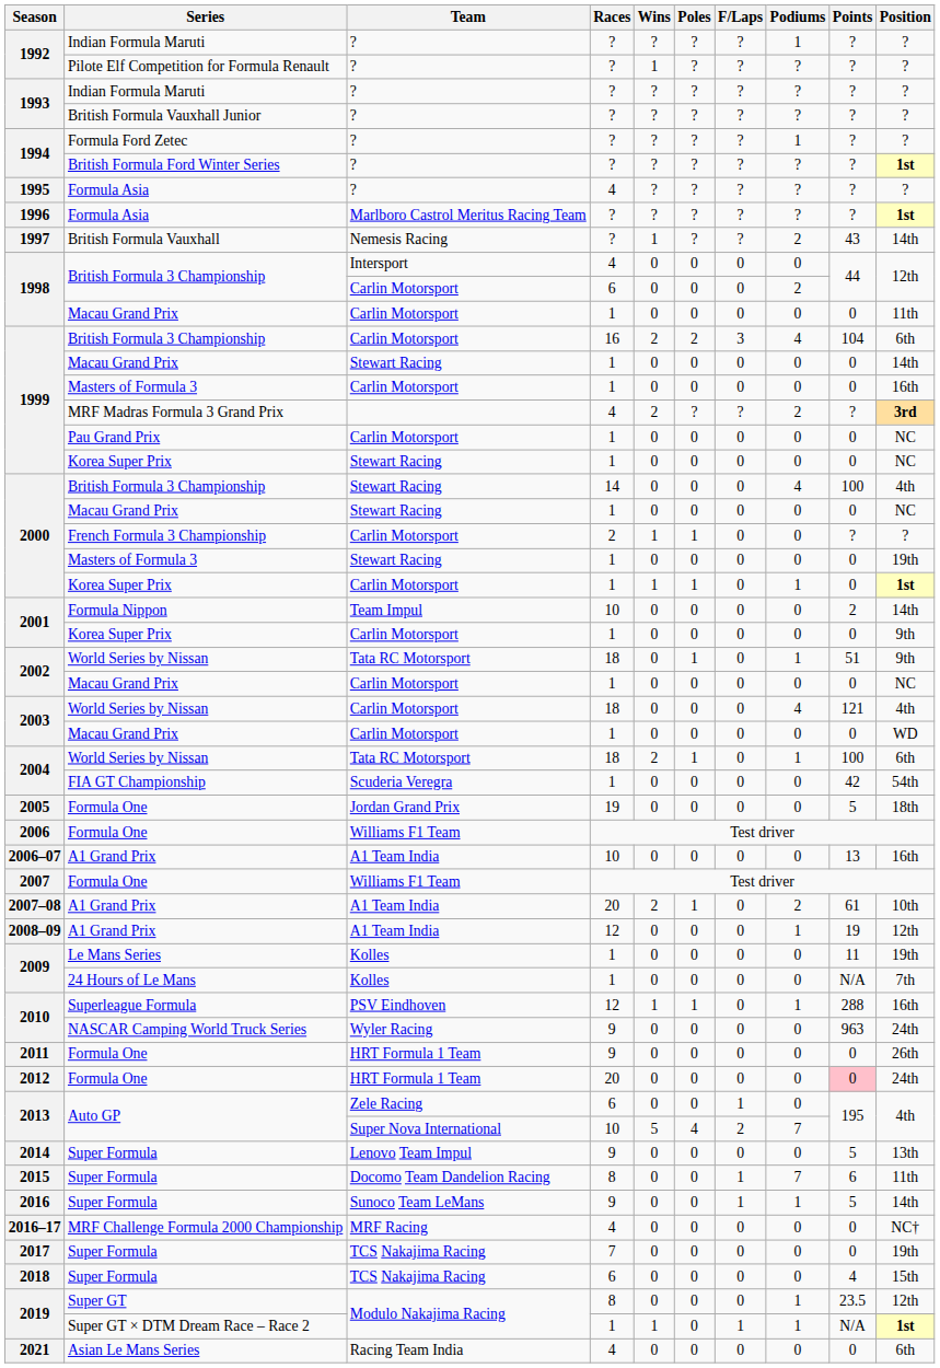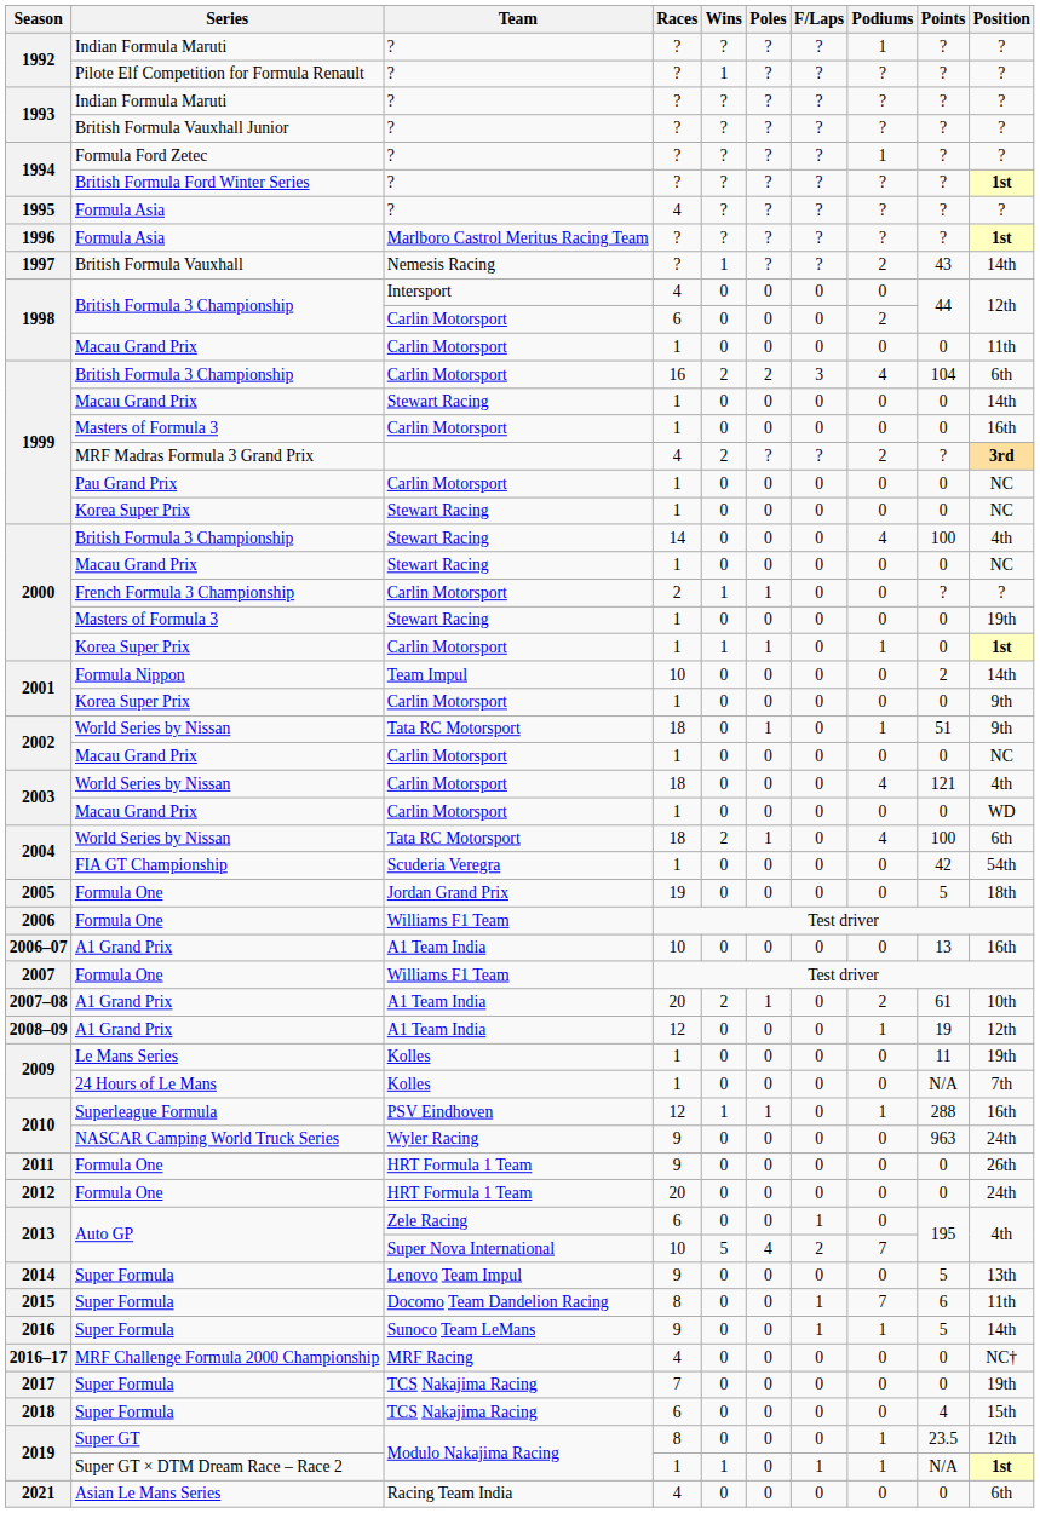 <table class="wikitable" style="font-size: 90%; text-align:center">
 <tr>
 <th>Season</th>
 <th>Series</th>
 <th>Team</th>
 <th>Races</th>
 <th>Wins</th>
 <th>Poles</th>
 <th>F/Laps</th>
 <th>Podiums</th>
 <th>Points</th>
 <th>Position</th>
 </tr>
 <tr>
 <th rowspan=2>1992</th>
 <td align=left>Indian Formula Maruti</td>
 <td align=left>?</td>
 <td>?</td>
 <td>?</td>
 <td>?</td>
 <td>?</td>
 <td>1</td>
 <td>?</td>
 <td>?</td>
 </tr>
 <tr>
 <td align=left>Pilote Elf Competition for Formula Renault</td>
 <td align=left>?</td>
 <td>?</td>
 <td>1</td>
 <td>?</td>
 <td>?</td>
 <td>?</td>
 <td>?</td>
 <td>?</td>
 </tr>
 <tr>
 <th rowspan=2>1993</th>
 <td align=left>Indian Formula Maruti</td>
 <td align=left>?</td>
 <td>?</td>
 <td>?</td>
 <td>?</td>
 <td>?</td>
 <td>?</td>
 <td>?</td>
 <td>?</td>
 </tr>
 <tr>
 <td align=left>British Formula Vauxhall Junior</td>
 <td align=left>?</td>
 <td>?</td>
 <td>?</td>
 <td>?</td>
 <td>?</td>
 <td>?</td>
 <td>?</td>
 <td>?</td>
 </tr>
 <tr>
 <th rowspan=2>1994</th>
 <td align=left>Formula Ford Zetec</td>
 <td align=left>?</td>
 <td>?</td>
 <td>?</td>
 <td>?</td>
 <td>?</td>
 <td>1</td>
 <td>?</td>
 <td>?</td>
 </tr>
 <tr>
 <td align=left><a href='#'>British Formula Ford Winter Series</a></td>
 <td align=left>?</td>
 <td>?</td>
 <td>?</td>
 <td>?</td>
 <td>?</td>
 <td>?</td>
 <td>?</td>
 <td style="background:#FFFFBF;"><strong>1st</strong></td>
 </tr>
 <tr>
 <th>1995</th>
 <td align=left><a href='#'>Formula Asia</a></td>
 <td align=left>?</td>
 <td>4</td>
 <td>?</td>
 <td>?</td>
 <td>?</td>
 <td>?</td>
 <td>?</td>
 <td>?</td>
 </tr>
 <tr>
 <th>1996</th>
 <td align=left><a href='#'>Formula Asia</a></td>
 <td align=left><a href='#'>Marlboro Castrol Meritus Racing Team</a></td>
 <td>?</td>
 <td>?</td>
 <td>?</td>
 <td>?</td>
 <td>?</td>
 <td>?</td>
 <td style="background:#FFFFBF;"><strong>1st</strong></td>
 </tr>
 <tr>
 <th>1997</th>
 <td align=left>British Formula Vauxhall</td>
 <td align=left>Nemesis Racing</td>
 <td>?</td>
 <td>1</td>
 <td>?</td>
 <td>?</td>
 <td>2</td>
 <td>43</td>
 <td>14th</td>
 </tr>
 <tr>
 <th rowspan="3">1998</th>
 <td rowspan="2" align=left><a href='#'>British Formula 3 Championship</a></td>
 <td align="left">Intersport</td>
 <td>4</td>
 <td>0</td>
 <td>0</td>
 <td>0</td>
 <td>0</td>
 <td rowspan="2">44</td>
 <td rowspan="2">12th</td>
 </tr>
 <tr>
 <td align="left"><a href='#'>Carlin Motorsport</a></td>
 <td>6</td>
 <td>0</td>
 <td>0</td>
 <td>0</td>
 <td>2</td>
 </tr>
 <tr>
 <td align=left><a href='#'>Macau Grand Prix</a></td>
 <td align=left><a href='#'>Carlin Motorsport</a></td>
 <td>1</td>
 <td>0</td>
 <td>0</td>
 <td>0</td>
 <td>0</td>
 <td>0</td>
 <td>11th</td>
 </tr>
 <tr>
 <th rowspan=6>1999</th>
 <td align=left><a href='#'>British Formula 3 Championship</a></td>
 <td align=left><a href='#'>Carlin Motorsport</a></td>
 <td>16</td>
 <td>2</td>
 <td>2</td>
 <td>3</td>
 <td>4</td>
 <td>104</td>
 <td>6th</td>
 </tr>
 <tr>
 <td align=left><a href='#'>Macau Grand Prix</a></td>
 <td align=left><a href='#'>Stewart Racing</a></td>
 <td>1</td>
 <td>0</td>
 <td>0</td>
 <td>0</td>
 <td>0</td>
 <td>0</td>
 <td>14th</td>
 </tr>
 <tr>
 <td align=left><a href='#'>Masters of Formula 3</a></td>
 <td align=left><a href='#'>Carlin Motorsport</a></td>
 <td>1</td>
 <td>0</td>
 <td>0</td>
 <td>0</td>
 <td>0</td>
 <td>0</td>
 <td>16th</td>
 </tr>
 <tr>
 <td align=left>MRF Madras Formula 3 Grand Prix</td>
 <td align=left></td>
 <td>4</td>
 <td>2</td>
 <td>?</td>
 <td>?</td>
 <td>2</td>
 <td>?</td>
 <td style="background:#FFDF9F;"><strong>3rd</strong></td>
 </tr>
 <tr>
 <td align=left><a href='#'>Pau Grand Prix</a></td>
 <td align=left><a href='#'>Carlin Motorsport</a></td>
 <td>1</td>
 <td>0</td>
 <td>0</td>
 <td>0</td>
 <td>0</td>
 <td>0</td>
 <td>NC</td>
 </tr>
 <tr>
 <td align=left><a href='#'>Korea Super Prix</a></td>
 <td align=left><a href='#'>Stewart Racing</a></td>
 <td>1</td>
 <td>0</td>
 <td>0</td>
 <td>0</td>
 <td>0</td>
 <td>0</td>
 <td>NC</td>
 </tr>
 <tr>
 <th rowspan=5>2000</th>
 <td align=left><a href='#'>British Formula 3 Championship</a></td>
 <td align=left><a href='#'>Stewart Racing</a></td>
 <td>14</td>
 <td>0</td>
 <td>0</td>
 <td>0</td>
 <td>4</td>
 <td>100</td>
 <td>4th</td>
 </tr>
 <tr>
 <td align=left><a href='#'>Macau Grand Prix</a></td>
 <td align=left><a href='#'>Stewart Racing</a></td>
 <td>1</td>
 <td>0</td>
 <td>0</td>
 <td>0</td>
 <td>0</td>
 <td>0</td>
 <td>NC</td>
 </tr>
 <tr>
 <td align=left><a href='#'>French Formula 3 Championship</a></td>
 <td align=left><a href='#'>Carlin Motorsport</a></td>
 <td>2</td>
 <td>1</td>
 <td>1</td>
 <td>0</td>
 <td>0</td>
 <td>?</td>
 <td>?</td>
 </tr>
 <tr>
 <td align=left><a href='#'>Masters of Formula 3</a></td>
 <td align=left><a href='#'>Stewart Racing</a></td>
 <td>1</td>
 <td>0</td>
 <td>0</td>
 <td>0</td>
 <td>0</td>
 <td>0</td>
 <td>19th</td>
 </tr>
 <tr>
 <td align=left><a href='#'>Korea Super Prix</a></td>
 <td align=left><a href='#'>Carlin Motorsport</a></td>
 <td>1</td>
 <td>1</td>
 <td>1</td>
 <td>0</td>
 <td>1</td>
 <td>0</td>
 <td style="background:#FFFFBF;"><strong>1st</strong></td>
 </tr>
 <tr>
 <th rowspan=2>2001</th>
 <td align=left><a href='#'>Formula Nippon</a></td>
 <td align=left><a href='#'>Team Impul</a></td>
 <td>10</td>
 <td>0</td>
 <td>0</td>
 <td>0</td>
 <td>0</td>
 <td>2</td>
 <td>14th</td>
 </tr>
 <tr>
 <td align=left><a href='#'>Korea Super Prix</a></td>
 <td align=left><a href='#'>Carlin Motorsport</a></td>
 <td>1</td>
 <td>0</td>
 <td>0</td>
 <td>0</td>
 <td>0</td>
 <td>0</td>
 <td>9th</td>
 </tr>
 <tr>
 <th rowspan=2>2002</th>
 <td align=left><a href='#'>World Series by Nissan</a></td>
 <td align=left><a href='#'>Tata RC Motorsport</a></td>
 <td>18</td>
 <td>0</td>
 <td>1</td>
 <td>0</td>
 <td>1</td>
 <td>51</td>
 <td>9th</td>
 </tr>
 <tr>
 <td align=left><a href='#'>Macau Grand Prix</a></td>
 <td align=left><a href='#'>Carlin Motorsport</a></td>
 <td>1</td>
 <td>0</td>
 <td>0</td>
 <td>0</td>
 <td>0</td>
 <td>0</td>
 <td>NC</td>
 </tr>
 <tr>
 <th rowspan=2>2003</th>
 <td align=left><a href='#'>World Series by Nissan</a></td>
 <td align=left><a href='#'>Carlin Motorsport</a></td>
 <td>18</td>
 <td>0</td>
 <td>0</td>
 <td>0</td>
 <td>4</td>
 <td>121</td>
 <td>4th</td>
 </tr>
 <tr>
 <td align=left><a href='#'>Macau Grand Prix</a></td>
 <td align=left><a href='#'>Carlin Motorsport</a></td>
 <td>1</td>
 <td>0</td>
 <td>0</td>
 <td>0</td>
 <td>0</td>
 <td>0</td>
 <td>WD</td>
 </tr>
 <tr>
 <th rowspan=2>2004</th>
 <td align=left><a href='#'>World Series by Nissan</a></td>
 <td align=left><a href='#'>Tata RC Motorsport</a></td>
 <td>18</td>
 <td>2</td>
 <td>1</td>
 <td>0</td>
-<td>1</td>
+<td>4</td>
 <td>100</td>
 <td>6th</td>
 </tr>
 <tr>
 <td align=left><a href='#'>FIA GT Championship</a></td>
 <td align=left><a href='#'>Scuderia Veregra</a></td>
 <td>1</td>
 <td>0</td>
 <td>0</td>
 <td>0</td>
 <td>0</td>
 <td>42</td>
 <td>54th</td>
 </tr>
 <tr>
 <th>2005</th>
 <td align=left><a href='#'>Formula One</a></td>
 <td align=left><a href='#'>Jordan Grand Prix</a></td>
 <td>19</td>
 <td>0</td>
 <td>0</td>
 <td>0</td>
 <td>0</td>
 <td>5</td>
 <td>18th</td>
 </tr>
 <tr>
 <th>2006</th>
 <td align=left><a href='#'>Formula One</a></td>
 <td align=left><a href='#'>Williams F1 Team</a></td>
 <td colspan=7>Test driver</td>
 </tr>
 <tr>
 <th>2006–07</th>
 <td align=left><a href='#'>A1 Grand Prix</a></td>
 <td align=left><a href='#'>A1 Team India</a></td>
 <td>10</td>
 <td>0</td>
 <td>0</td>
 <td>0</td>
 <td>0</td>
 <td>13</td>
 <td>16th</td>
 </tr>
 <tr>
 <th>2007</th>
 <td align=left><a href='#'>Formula One</a></td>
 <td align=left><a href='#'>Williams F1 Team</a></td>
 <td colspan=7>Test driver</td>
 </tr>
 <tr>
 <th>2007–08</th>
 <td align=left><a href='#'>A1 Grand Prix</a></td>
 <td align=left><a href='#'>A1 Team India</a></td>
 <td>20</td>
 <td>2</td>
 <td>1</td>
 <td>0</td>
 <td>2</td>
 <td>61</td>
 <td>10th</td>
 </tr>
 <tr>
 <th>2008–09</th>
 <td align=left><a href='#'>A1 Grand Prix</a></td>
 <td align=left><a href='#'>A1 Team India</a></td>
 <td>12</td>
 <td>0</td>
 <td>0</td>
 <td>0</td>
 <td>1</td>
 <td>19</td>
 <td>12th</td>
 </tr>
 <tr>
 <th rowspan=2>2009</th>
 <td align=left><a href='#'>Le Mans Series</a></td>
 <td align=left><a href='#'>Kolles</a></td>
 <td>1</td>
 <td>0</td>
 <td>0</td>
 <td>0</td>
 <td>0</td>
 <td>11</td>
 <td>19th</td>
 </tr>
 <tr>
 <td align=left><a href='#'>24 Hours of Le Mans</a></td>
 <td align=left><a href='#'>Kolles</a></td>
 <td>1</td>
 <td>0</td>
 <td>0</td>
 <td>0</td>
 <td>0</td>
 <td>N/A</td>
 <td>7th</td>
 </tr>
 <tr>
 <th rowspan=2>2010</th>
 <td align=left><a href='#'>Superleague Formula</a></td>
 <td align=left><a href='#'>PSV Eindhoven</a></td>
 <td>12</td>
 <td>1</td>
 <td>1</td>
 <td>0</td>
 <td>1</td>
 <td>288</td>
 <td>16th</td>
 </tr>
 <tr>
 <td align=left><a href='#'>NASCAR Camping World Truck Series</a></td>
 <td align=left><a href='#'>Wyler Racing</a></td>
 <td>9</td>
 <td>0</td>
 <td>0</td>
 <td>0</td>
 <td>0</td>
 <td>963</td>
 <td>24th</td>
 </tr>
 <tr>
 <th>2011</th>
 <td align=left><a href='#'>Formula One</a></td>
 <td align=left><a href='#'>HRT Formula 1 Team</a></td>
 <td>9</td>
 <td>0</td>
 <td>0</td>
 <td>0</td>
 <td>0</td>
 <td>0</td>
 <td>26th</td>
 </tr>
 <tr>
 <th>2012</th>
 <td align=left><a href='#'>Formula One</a></td>
 <td align=left><a href='#'>HRT Formula 1 Team</a></td>
 <td>20</td>
 <td>0</td>
 <td>0</td>
 <td>0</td>
 <td>0</td>
-<td style="background: pink;">0</td>
+<td>0</td>
 <td>24th</td>
 </tr>
 <tr>
 <th rowspan=2>2013</th>
 <td rowspan=2 align=left><a href='#'>Auto GP</a></td>
 <td align=left><a href='#'>Zele Racing</a></td>
 <td>6</td>
 <td>0</td>
 <td>0</td>
 <td>1</td>
 <td>0</td>
 <td rowspan=2>195</td>
 <td rowspan=2>4th</td>
 </tr>
 <tr>
 <td align=left><a href='#'>Super Nova International</a></td>
 <td>10</td>
 <td>5</td>
 <td>4</td>
 <td>2</td>
 <td>7</td>
 </tr>
 <tr>
 <th>2014</th>
 <td align=left><a href='#'>Super Formula</a></td>
 <td align=left><a href='#'>Lenovo</a> <a href='#'>Team Impul</a></td>
 <td>9</td>
 <td>0</td>
 <td>0</td>
 <td>0</td>
 <td>0</td>
 <td>5</td>
 <td>13th</td>
 </tr>
 <tr>
 <th>2015</th>
 <td align=left><a href='#'>Super Formula</a></td>
 <td align=left><a href='#'>Docomo</a> <a href='#'>Team Dandelion Racing</a></td>
 <td>8</td>
 <td>0</td>
 <td>0</td>
 <td>1</td>
 <td>7</td>
 <td>6</td>
 <td>11th</td>
 </tr>
 <tr>
 <th>2016</th>
 <td align=left><a href='#'>Super Formula</a></td>
 <td align=left><a href='#'>Sunoco</a> <a href='#'>Team LeMans</a></td>
 <td>9</td>
 <td>0</td>
 <td>0</td>
 <td>1</td>
 <td>1</td>
 <td>5</td>
 <td>14th</td>
 </tr>
 <tr>
 <th>2016–17</th>
 <td align=left><a href='#'>MRF Challenge Formula 2000 Championship</a></td>
 <td align=left><a href='#'>MRF Racing</a></td>
 <td>4</td>
 <td>0</td>
 <td>0</td>
 <td>0</td>
 <td>0</td>
 <td>0</td>
 <td>NC†</td>
 </tr>
 <tr>
 <th>2017</th>
 <td align=left><a href='#'>Super Formula</a></td>
 <td align=left><a href='#'>TCS</a> <a href='#'>Nakajima Racing</a></td>
 <td>7</td>
 <td>0</td>
 <td>0</td>
 <td>0</td>
 <td>0</td>
 <td>0</td>
 <td>19th</td>
 </tr>
 <tr>
 <th>2018</th>
 <td align=left><a href='#'>Super Formula</a></td>
 <td align=left><a href='#'>TCS</a> <a href='#'>Nakajima Racing</a></td>
 <td>6</td>
 <td>0</td>
 <td>0</td>
 <td>0</td>
 <td>0</td>
 <td>4</td>
 <td>15th</td>
 </tr>
 <tr>
 <th rowspan=2>2019</th>
 <td align=left><a href='#'>Super GT</a></td>
 <td rowspan=2 align=left><a href='#'>Modulo Nakajima Racing</a></td>
 <td>8</td>
 <td>0</td>
 <td>0</td>
 <td>0</td>
 <td>1</td>
 <td>23.5</td>
 <td>12th</td>
 </tr>
 <tr>
 <td align=left>Super GT × DTM Dream Race – Race 2</td>
 <td>1</td>
 <td>1</td>
 <td>0</td>
 <td>1</td>
 <td>1</td>
 <td>N/A</td>
 <td style="background:#FFFFBF;"><strong>1st</strong></td>
 </tr>
 <tr>
 <th>2021</th>
 <td align=left><a href='#'>Asian Le Mans Series</a></td>
 <td align=left>Racing Team India</td>
 <td>4</td>
 <td>0</td>
 <td>0</td>
 <td>0</td>
 <td>0</td>
 <td>0</td>
 <td>6th</td>
 </tr>
 </table>
